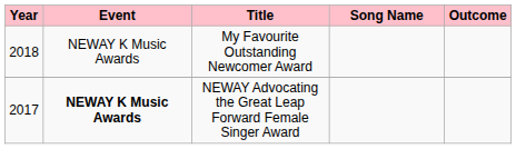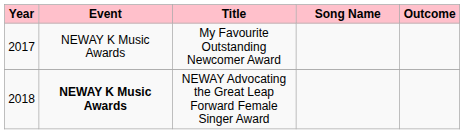 <table class="wikitable">
 <tr style="background:pink; color:black" align="center">
 <td style="width:5%"><strong>Year</strong></td>
 <td style="width:27%"><strong>Event</strong></td>
 <td style="width:25%"><strong>Title</strong></td>
 <td style="width:21%"><strong>Song Name</strong></td>
 <td style="width: 6%"><strong>Outcome</strong></td>
 </tr>
 <tr align=center>
-<td>2018</td>
+<td>2017</td>
 <td>NEWAY K Music Awards</td>
 <td>My Favourite Outstanding Newcomer Award</td>
 <td></td>
 <td></td>
 </tr>
 <tr>
 </tr>
 <tr align=center>
-<td>2017</td>
+<td>2018</td>
 <td><strong>NEWAY K Music Awards</strong></td>
 <td>NEWAY Advocating the Great Leap Forward Female Singer Award</td>
 <td></td>
 <td></td>
 </tr>
 </table>
